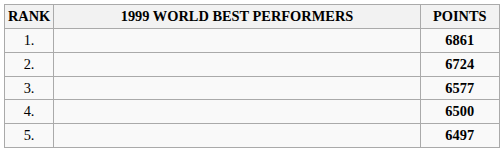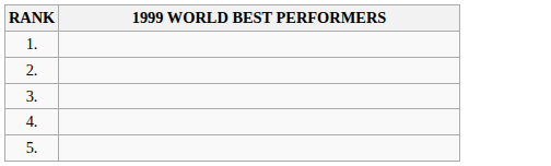 <table class="wikitable" style="border-collapse: collapse; font-size: 90%;">
 <tr>
 <th>RANK</th>
 <th align="center" style="width: 25em">1999 WORLD BEST PERFORMERS</th>
-<th align="center" style="width: 5em">POINTS</th>
 </tr>
 <tr>
 <td align="center">1.</td>
 <td></td>
-<td align="center"><strong>6861</strong></td>
 </tr>
 <tr>
 <td align="center">2.</td>
 <td></td>
-<td align="center"><strong>6724</strong></td>
 </tr>
 <tr>
 <td align="center">3.</td>
 <td></td>
-<td align="center"><strong>6577</strong></td>
 </tr>
 <tr>
 <td align="center">4.</td>
 <td></td>
-<td align="center"><strong>6500</strong></td>
 </tr>
 <tr>
 <td align="center">5.</td>
 <td></td>
-<td align="center"><strong>6497</strong></td>
 </tr>
 </table>
